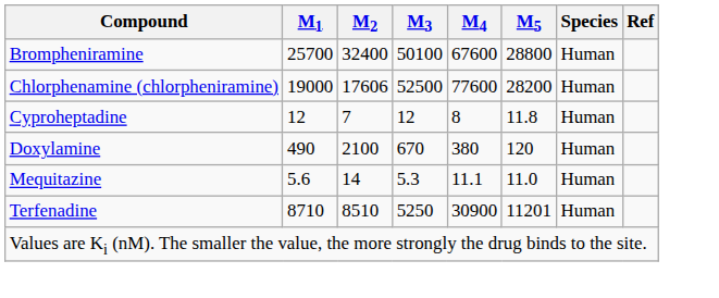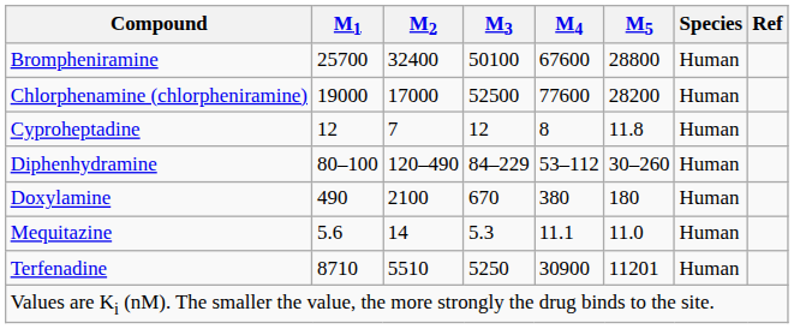 <table class="wikitable" style="font-size:small;">
 <tr>
 <th>Compound</th>
 <th><a href='#'>M<sub>1</sub></a></th>
 <th><a href='#'>M<sub>2</sub></a></th>
 <th><a href='#'>M<sub>3</sub></a></th>
 <th><a href='#'>M<sub>4</sub></a></th>
 <th><a href='#'>M<sub>5</sub></a></th>
 <th>Species</th>
 <th>Ref</th>
 </tr>
 <tr>
 <td><a href='#'>Brompheniramine</a></td>
 <td>25700</td>
 <td>32400</td>
 <td>50100</td>
 <td>67600</td>
 <td>28800</td>
 <td>Human</td>
 <td></td>
 </tr>
 <tr>
 <td><a href='#'>Chlorphenamine (chlorpheniramine)</a></td>
 <td>19000</td>
-<td>17606</td>
+<td>17000</td>
 <td>52500</td>
 <td>77600</td>
 <td>28200</td>
 <td>Human</td>
 <td></td>
 </tr>
 <tr>
 <td><a href='#'>Cyproheptadine</a></td>
 <td>12</td>
 <td>7</td>
 <td>12</td>
 <td>8</td>
 <td>11.8</td>
 <td>Human</td>
 <td></td>
 </tr>
 <tr>
+<td><a href='#'>Diphenhydramine</a></td>
+<td>80–100</td>
+<td>120–490</td>
+<td>84–229</td>
+<td>53–112</td>
+<td>30–260</td>
+<td>Human</td>
+<td></td>
+</tr>
+<tr>
 <td><a href='#'>Doxylamine</a></td>
 <td>490</td>
 <td>2100</td>
 <td>670</td>
 <td>380</td>
-<td>120</td>
+<td>180</td>
 <td>Human</td>
 <td></td>
 </tr>
 <tr>
 <td><a href='#'>Mequitazine</a></td>
 <td>5.6</td>
 <td>14</td>
 <td>5.3</td>
 <td>11.1</td>
 <td>11.0</td>
 <td>Human</td>
 <td></td>
 </tr>
 <tr>
 <td><a href='#'>Terfenadine</a></td>
 <td>8710</td>
-<td>8510</td>
+<td>5510</td>
 <td>5250</td>
 <td>30900</td>
 <td>11201</td>
 <td>Human</td>
 <td></td>
 </tr>
 <tr class="sortbottom">
 <td colspan="8">Values are K<sub>i</sub> (nM). The smaller the value, the more strongly the drug binds to the site.</td>
 </tr>
 </table>
